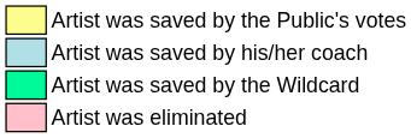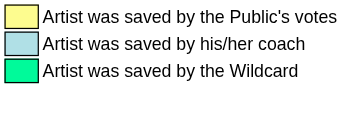 <table class="toccolours"style="font-size: 90%; white-space: nowrap;">
 <tr>
 <td style="background:#fdfc8f; border:1px solid black;">      </td>
 <td>Artist was saved by the Public's votes</td>
 </tr>
 <tr>
 <td style="background:#b0e0e6; border:1px solid black;">      </td>
 <td>Artist was saved by his/her coach</td>
 </tr>
 <tr>
 <td style="background:#00fa9a; border:1px solid black;">      </td>
 <td>Artist was saved by the Wildcard</td>
 </tr>
-<tr>
-<td style="background:pink; border:1px solid black;">      </td>
-<td>Artist was eliminated</td>
-</tr>
 </table>
